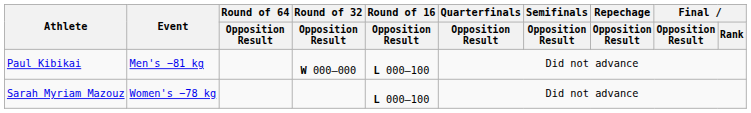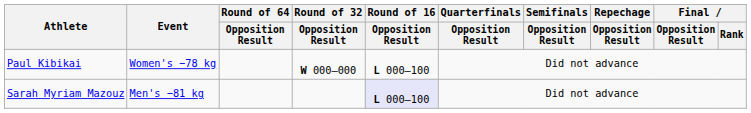 <table class="wikitable" style="font-size:90%">
 <tr>
 <th rowspan="2">Athlete</th>
 <th rowspan="2">Event</th>
 <th>Round of 64</th>
 <th>Round of 32</th>
 <th>Round of 16</th>
 <th>Quarterfinals</th>
 <th>Semifinals</th>
 <th>Repechage</th>
 <th colspan=2>Final / </th>
 </tr>
 <tr style="font-size:95%">
 <th>Opposition<br>Result</th>
 <th>Opposition<br>Result</th>
 <th>Opposition<br>Result</th>
 <th>Opposition<br>Result</th>
 <th>Opposition<br>Result</th>
 <th>Opposition<br>Result</th>
 <th>Opposition<br>Result</th>
 <th>Rank</th>
 </tr>
 <tr align=center>
 <td align=left><a href='#'>Paul Kibikai</a></td>
-<td align=left><a href='#'>Men's −81 kg</a></td>
+<td align=left><a href='#'>Women's −78 kg</a></td>
 <td></td>
 <td><br><strong>W</strong> 000–000 </td>
 <td><br><strong>L</strong> 000–100</td>
 <td colspan=5>Did not advance</td>
 </tr>
 <tr align=center>
 <td align=left><a href='#'>Sarah Myriam Mazouz</a></td>
-<td align=left><a href='#'>Women's −78 kg</a></td>
+<td align=left><a href='#'>Men's −81 kg</a></td>
 <td></td>
 <td></td>
-<td><br><strong>L</strong> 000–100</td>
+<td style="background: lavender;"><br><strong>L</strong> 000–100</td>
 <td colspan=5>Did not advance</td>
 </tr>
 </table>
